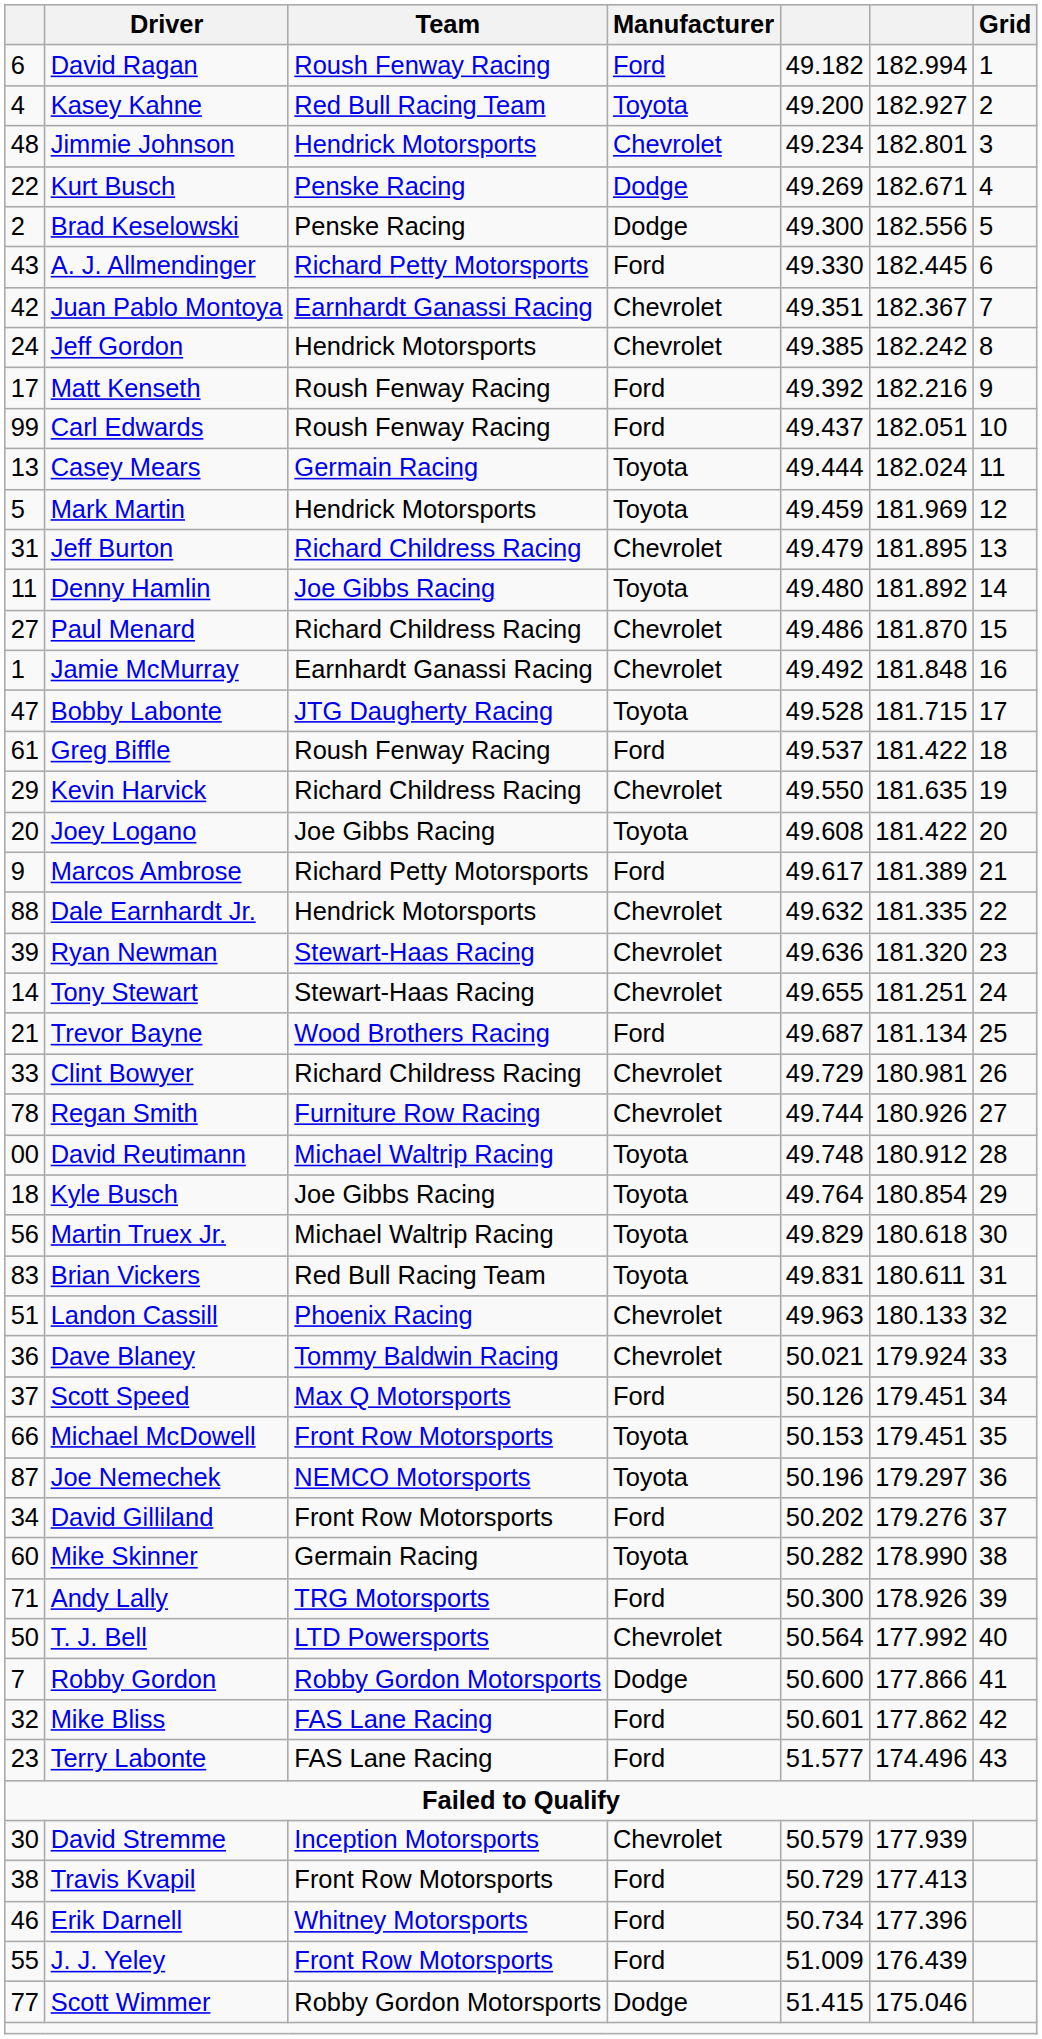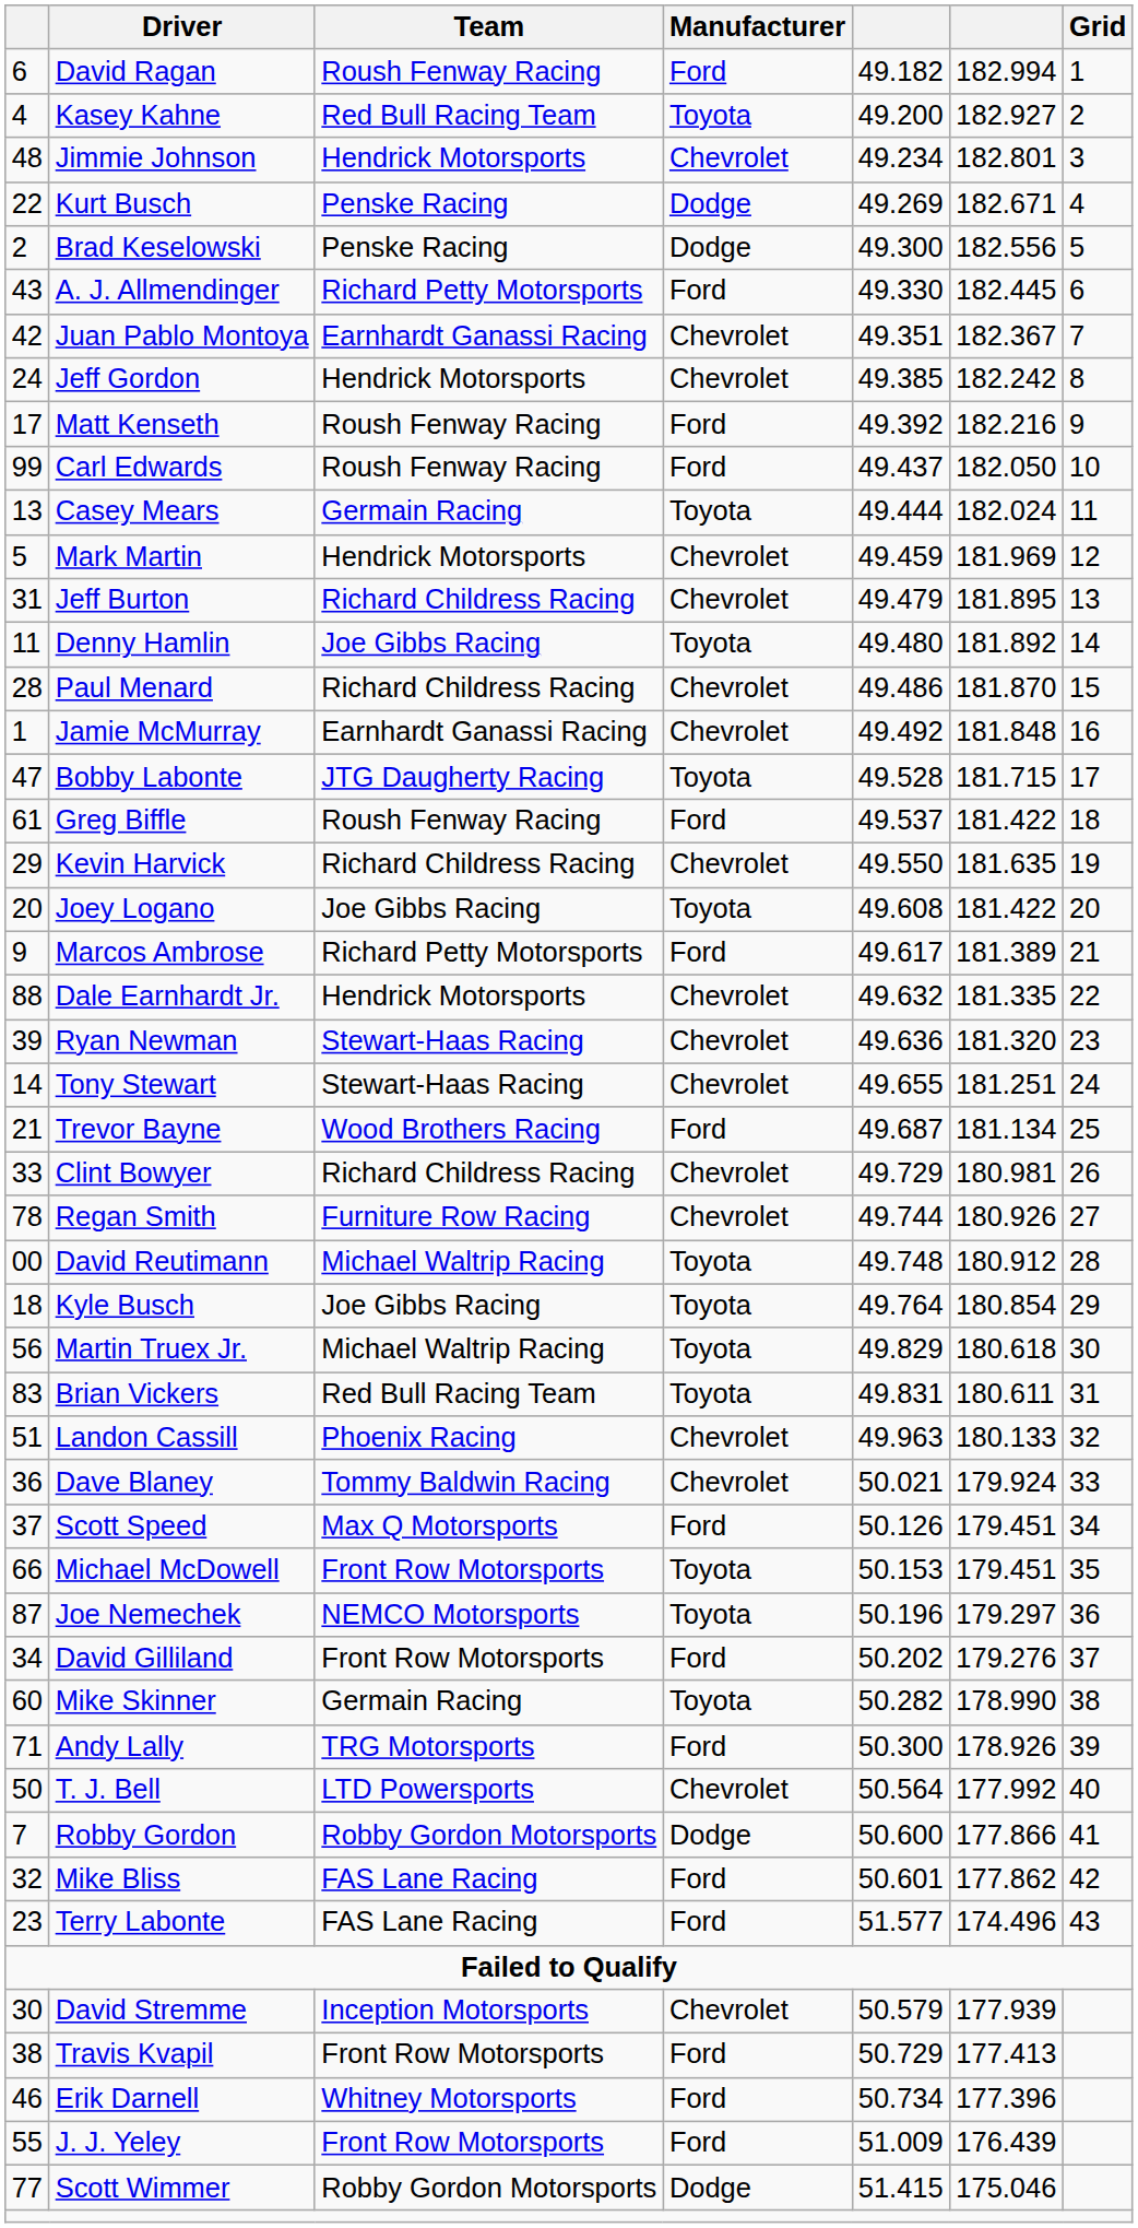 <table class="wikitable">
 <tr>
 <th></th>
 <th>Driver</th>
 <th>Team</th>
 <th>Manufacturer</th>
 <th></th>
 <th></th>
 <th>Grid</th>
 </tr>
 <tr>
 <td>6</td>
 <td><a href='#'>David Ragan</a></td>
 <td><a href='#'>Roush Fenway Racing</a></td>
 <td><a href='#'>Ford</a></td>
 <td>49.182</td>
 <td>182.994</td>
 <td>1</td>
 </tr>
 <tr>
 <td>4</td>
 <td><a href='#'>Kasey Kahne</a></td>
 <td><a href='#'>Red Bull Racing Team</a></td>
 <td><a href='#'>Toyota</a></td>
 <td>49.200</td>
 <td>182.927</td>
 <td>2</td>
 </tr>
 <tr>
 <td>48</td>
 <td><a href='#'>Jimmie Johnson</a></td>
 <td><a href='#'>Hendrick Motorsports</a></td>
 <td><a href='#'>Chevrolet</a></td>
 <td>49.234</td>
 <td>182.801</td>
 <td>3</td>
 </tr>
 <tr>
 <td>22</td>
 <td><a href='#'>Kurt Busch</a></td>
 <td><a href='#'>Penske Racing</a></td>
 <td><a href='#'>Dodge</a></td>
 <td>49.269</td>
 <td>182.671</td>
 <td>4</td>
 </tr>
 <tr>
 <td>2</td>
 <td><a href='#'>Brad Keselowski</a></td>
 <td>Penske Racing</td>
 <td>Dodge</td>
 <td>49.300</td>
 <td>182.556</td>
 <td>5</td>
 </tr>
 <tr>
 <td>43</td>
 <td><a href='#'>A. J. Allmendinger</a></td>
 <td><a href='#'>Richard Petty Motorsports</a></td>
 <td>Ford</td>
 <td>49.330</td>
 <td>182.445</td>
 <td>6</td>
 </tr>
 <tr>
 <td>42</td>
 <td><a href='#'>Juan Pablo Montoya</a></td>
 <td><a href='#'>Earnhardt Ganassi Racing</a></td>
 <td>Chevrolet</td>
 <td>49.351</td>
 <td>182.367</td>
 <td>7</td>
 </tr>
 <tr>
 <td>24</td>
 <td><a href='#'>Jeff Gordon</a></td>
 <td>Hendrick Motorsports</td>
 <td>Chevrolet</td>
 <td>49.385</td>
 <td>182.242</td>
 <td>8</td>
 </tr>
 <tr>
 <td>17</td>
 <td><a href='#'>Matt Kenseth</a></td>
 <td>Roush Fenway Racing</td>
 <td>Ford</td>
 <td>49.392</td>
 <td>182.216</td>
 <td>9</td>
 </tr>
 <tr>
 <td>99</td>
 <td><a href='#'>Carl Edwards</a></td>
 <td>Roush Fenway Racing</td>
 <td>Ford</td>
 <td>49.437</td>
-<td>182.051</td>
+<td>182.050</td>
 <td>10</td>
 </tr>
 <tr>
 <td>13</td>
 <td><a href='#'>Casey Mears</a></td>
 <td><a href='#'>Germain Racing</a></td>
 <td>Toyota</td>
 <td>49.444</td>
 <td>182.024</td>
 <td>11</td>
 </tr>
 <tr>
 <td>5</td>
 <td><a href='#'>Mark Martin</a></td>
 <td>Hendrick Motorsports</td>
-<td>Toyota</td>
+<td>Chevrolet</td>
 <td>49.459</td>
 <td>181.969</td>
 <td>12</td>
 </tr>
 <tr>
 <td>31</td>
 <td><a href='#'>Jeff Burton</a></td>
 <td><a href='#'>Richard Childress Racing</a></td>
 <td>Chevrolet</td>
 <td>49.479</td>
 <td>181.895</td>
 <td>13</td>
 </tr>
 <tr>
 <td>11</td>
 <td><a href='#'>Denny Hamlin</a></td>
 <td><a href='#'>Joe Gibbs Racing</a></td>
 <td>Toyota</td>
 <td>49.480</td>
 <td>181.892</td>
 <td>14</td>
 </tr>
 <tr>
-<td>27</td>
+<td>28</td>
 <td><a href='#'>Paul Menard</a></td>
 <td>Richard Childress Racing</td>
 <td>Chevrolet</td>
 <td>49.486</td>
 <td>181.870</td>
 <td>15</td>
 </tr>
 <tr>
 <td>1</td>
 <td><a href='#'>Jamie McMurray</a></td>
 <td>Earnhardt Ganassi Racing</td>
 <td>Chevrolet</td>
 <td>49.492</td>
 <td>181.848</td>
 <td>16</td>
 </tr>
 <tr>
 <td>47</td>
 <td><a href='#'>Bobby Labonte</a></td>
 <td><a href='#'>JTG Daugherty Racing</a></td>
 <td>Toyota</td>
 <td>49.528</td>
 <td>181.715</td>
 <td>17</td>
 </tr>
 <tr>
 <td>61</td>
 <td><a href='#'>Greg Biffle</a></td>
 <td>Roush Fenway Racing</td>
 <td>Ford</td>
 <td>49.537</td>
 <td>181.422</td>
 <td>18</td>
 </tr>
 <tr>
 <td>29</td>
 <td><a href='#'>Kevin Harvick</a></td>
 <td>Richard Childress Racing</td>
 <td>Chevrolet</td>
 <td>49.550</td>
 <td>181.635</td>
 <td>19</td>
 </tr>
 <tr>
 <td>20</td>
 <td><a href='#'>Joey Logano</a></td>
 <td>Joe Gibbs Racing</td>
 <td>Toyota</td>
 <td>49.608</td>
 <td>181.422</td>
 <td>20</td>
 </tr>
 <tr>
 <td>9</td>
 <td><a href='#'>Marcos Ambrose</a></td>
 <td>Richard Petty Motorsports</td>
 <td>Ford</td>
 <td>49.617</td>
 <td>181.389</td>
 <td>21</td>
 </tr>
 <tr>
 <td>88</td>
 <td><a href='#'>Dale Earnhardt Jr.</a></td>
 <td>Hendrick Motorsports</td>
 <td>Chevrolet</td>
 <td>49.632</td>
 <td>181.335</td>
 <td>22</td>
 </tr>
 <tr>
 <td>39</td>
 <td><a href='#'>Ryan Newman</a></td>
 <td><a href='#'>Stewart-Haas Racing</a></td>
 <td>Chevrolet</td>
 <td>49.636</td>
 <td>181.320</td>
 <td>23</td>
 </tr>
 <tr>
 <td>14</td>
 <td><a href='#'>Tony Stewart</a></td>
 <td>Stewart-Haas Racing</td>
 <td>Chevrolet</td>
 <td>49.655</td>
 <td>181.251</td>
 <td>24</td>
 </tr>
 <tr>
 <td>21</td>
 <td><a href='#'>Trevor Bayne</a></td>
 <td><a href='#'>Wood Brothers Racing</a></td>
 <td>Ford</td>
 <td>49.687</td>
 <td>181.134</td>
 <td>25</td>
 </tr>
 <tr>
 <td>33</td>
 <td><a href='#'>Clint Bowyer</a></td>
 <td>Richard Childress Racing</td>
 <td>Chevrolet</td>
 <td>49.729</td>
 <td>180.981</td>
 <td>26</td>
 </tr>
 <tr>
 <td>78</td>
 <td><a href='#'>Regan Smith</a></td>
 <td><a href='#'>Furniture Row Racing</a></td>
 <td>Chevrolet</td>
 <td>49.744</td>
 <td>180.926</td>
 <td>27</td>
 </tr>
 <tr>
 <td>00</td>
 <td><a href='#'>David Reutimann</a></td>
 <td><a href='#'>Michael Waltrip Racing</a></td>
 <td>Toyota</td>
 <td>49.748</td>
 <td>180.912</td>
 <td>28</td>
 </tr>
 <tr>
 <td>18</td>
 <td><a href='#'>Kyle Busch</a></td>
 <td>Joe Gibbs Racing</td>
 <td>Toyota</td>
 <td>49.764</td>
 <td>180.854</td>
 <td>29</td>
 </tr>
 <tr>
 <td>56</td>
 <td><a href='#'>Martin Truex Jr.</a></td>
 <td>Michael Waltrip Racing</td>
 <td>Toyota</td>
 <td>49.829</td>
 <td>180.618</td>
 <td>30</td>
 </tr>
 <tr>
 <td>83</td>
 <td><a href='#'>Brian Vickers</a></td>
 <td>Red Bull Racing Team</td>
 <td>Toyota</td>
 <td>49.831</td>
 <td>180.611</td>
 <td>31</td>
 </tr>
 <tr>
 <td>51</td>
 <td><a href='#'>Landon Cassill</a></td>
 <td><a href='#'>Phoenix Racing</a></td>
 <td>Chevrolet</td>
 <td>49.963</td>
 <td>180.133</td>
 <td>32</td>
 </tr>
 <tr>
 <td>36</td>
 <td><a href='#'>Dave Blaney</a></td>
 <td><a href='#'>Tommy Baldwin Racing</a></td>
 <td>Chevrolet</td>
 <td>50.021</td>
 <td>179.924</td>
 <td>33</td>
 </tr>
 <tr>
 <td>37</td>
 <td><a href='#'>Scott Speed</a></td>
 <td><a href='#'>Max Q Motorsports</a></td>
 <td>Ford</td>
 <td>50.126</td>
 <td>179.451</td>
 <td>34</td>
 </tr>
 <tr>
 <td>66</td>
 <td><a href='#'>Michael McDowell</a></td>
 <td><a href='#'>Front Row Motorsports</a></td>
 <td>Toyota</td>
 <td>50.153</td>
 <td>179.451</td>
 <td>35</td>
 </tr>
 <tr>
 <td>87</td>
 <td><a href='#'>Joe Nemechek</a></td>
 <td><a href='#'>NEMCO Motorsports</a></td>
 <td>Toyota</td>
 <td>50.196</td>
 <td>179.297</td>
 <td>36</td>
 </tr>
 <tr>
 <td>34</td>
 <td><a href='#'>David Gilliland</a></td>
 <td>Front Row Motorsports</td>
 <td>Ford</td>
 <td>50.202</td>
 <td>179.276</td>
 <td>37</td>
 </tr>
 <tr>
 <td>60</td>
 <td><a href='#'>Mike Skinner</a></td>
 <td>Germain Racing</td>
 <td>Toyota</td>
 <td>50.282</td>
 <td>178.990</td>
 <td>38</td>
 </tr>
 <tr>
 <td>71</td>
 <td><a href='#'>Andy Lally</a></td>
 <td><a href='#'>TRG Motorsports</a></td>
 <td>Ford</td>
 <td>50.300</td>
 <td>178.926</td>
 <td>39</td>
 </tr>
 <tr>
 <td>50</td>
 <td><a href='#'>T. J. Bell</a></td>
 <td><a href='#'>LTD Powersports</a></td>
 <td>Chevrolet</td>
 <td>50.564</td>
 <td>177.992</td>
 <td>40</td>
 </tr>
 <tr>
 <td>7</td>
 <td><a href='#'>Robby Gordon</a></td>
 <td><a href='#'>Robby Gordon Motorsports</a></td>
 <td>Dodge</td>
 <td>50.600</td>
 <td>177.866</td>
 <td>41</td>
 </tr>
 <tr>
 <td>32</td>
 <td><a href='#'>Mike Bliss</a></td>
 <td><a href='#'>FAS Lane Racing</a></td>
 <td>Ford</td>
 <td>50.601</td>
 <td>177.862</td>
 <td>42</td>
 </tr>
 <tr>
 <td>23</td>
 <td><a href='#'>Terry Labonte</a><small></small></td>
 <td>FAS Lane Racing</td>
 <td>Ford</td>
 <td>51.577</td>
 <td>174.496</td>
 <td>43</td>
 </tr>
 <tr>
 <td colspan="7" style="text-align:center;"><strong>Failed to Qualify</strong></td>
 </tr>
 <tr>
 <td>30</td>
 <td><a href='#'>David Stremme</a></td>
 <td><a href='#'>Inception Motorsports</a></td>
 <td>Chevrolet</td>
 <td>50.579</td>
 <td>177.939</td>
 <td></td>
 </tr>
 <tr>
 <td>38</td>
 <td><a href='#'>Travis Kvapil</a></td>
 <td>Front Row Motorsports</td>
 <td>Ford</td>
 <td>50.729</td>
 <td>177.413</td>
 <td></td>
 </tr>
 <tr>
 <td>46</td>
 <td><a href='#'>Erik Darnell</a></td>
 <td><a href='#'>Whitney Motorsports</a></td>
 <td>Ford</td>
 <td>50.734</td>
 <td>177.396</td>
 <td></td>
 </tr>
 <tr>
 <td>55</td>
 <td><a href='#'>J. J. Yeley</a></td>
 <td><a href='#'>Front Row Motorsports</a></td>
 <td>Ford</td>
 <td>51.009</td>
 <td>176.439</td>
 <td></td>
 </tr>
 <tr>
 <td>77</td>
 <td><a href='#'>Scott Wimmer</a></td>
 <td>Robby Gordon Motorsports</td>
 <td>Dodge</td>
 <td>51.415</td>
 <td>175.046</td>
 <td></td>
 </tr>
 <tr>
 <td colspan="8"></td>
 </tr>
 </table>
